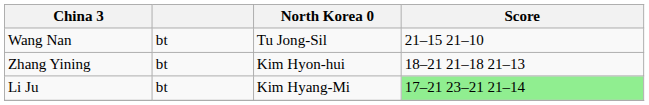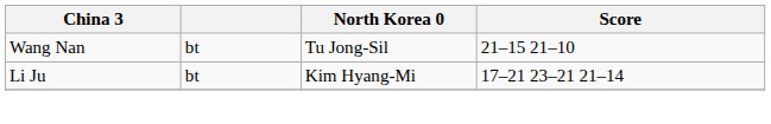 <table class="wikitable">
 <tr>
 <th width=150> China 3</th>
 <th width=100></th>
 <th width=150> North Korea 0</th>
 <th width=250>Score</th>
 </tr>
 <tr>
 <td>Wang Nan</td>
 <td>bt</td>
 <td>Tu Jong-Sil</td>
 <td>21–15 21–10</td>
 </tr>
 <tr>
-<td>Zhang Yining</td>
-<td>bt</td>
-<td>Kim Hyon-hui</td>
-<td>18–21 21–18 21–13</td>
-</tr>
-<tr>
 <td>Li Ju</td>
 <td>bt</td>
 <td>Kim Hyang-Mi</td>
-<td style="background: lightgreen;">17–21 23–21 21–14</td>
+<td>17–21 23–21 21–14</td>
 </tr>
 <tr>
 </tr>
 </table>
